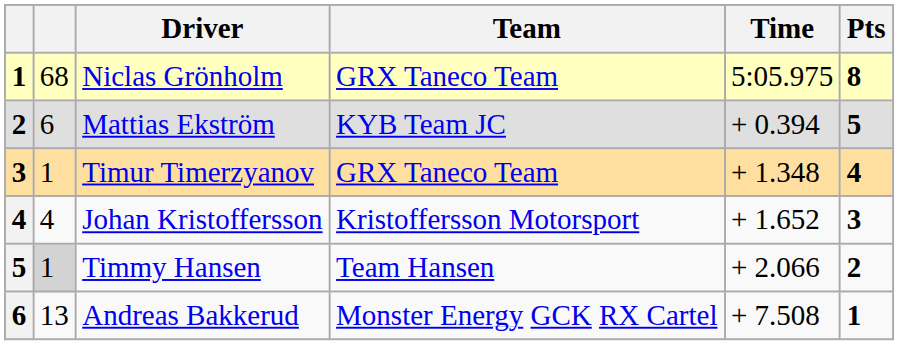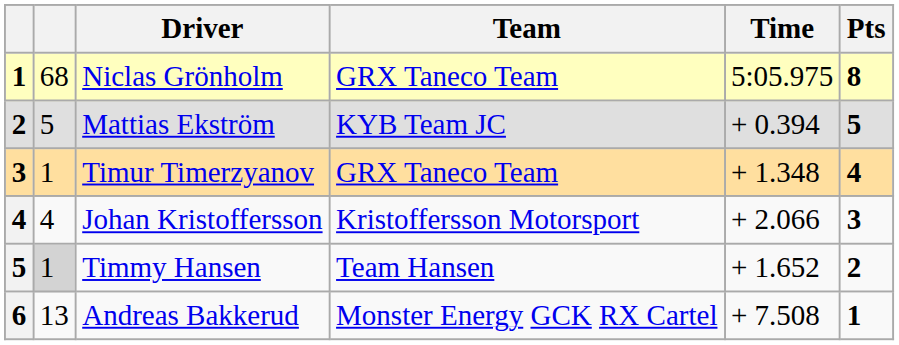 <table class="wikitable" style="font-size:95%">
 <tr>
 <th></th>
 <th></th>
 <th>Driver</th>
 <th>Team</th>
 <th>Time</th>
 <th>Pts</th>
 </tr>
 <tr>
 <th style="background:#ffffbf;">1</th>
 <td style="background:#ffffbf;">68</td>
 <td style="background:#ffffbf;"> <a href='#'>Niclas Grönholm</a></td>
 <td style="background:#ffffbf;"><a href='#'>GRX Taneco Team</a></td>
 <td style="background:#ffffbf;">5:05.975</td>
 <td style="background:#ffffbf;"><strong>8</strong></td>
 </tr>
 <tr>
 <th style="background:#dfdfdf;">2</th>
-<td style="background:#dfdfdf;">6</td>
+<td style="background:#dfdfdf;">5</td>
 <td style="background:#dfdfdf;"> <a href='#'>Mattias Ekström</a></td>
 <td style="background:#dfdfdf;"><a href='#'>KYB Team JC</a></td>
 <td style="background:#dfdfdf;">+ 0.394</td>
 <td style="background:#dfdfdf;"><strong>5</strong></td>
 </tr>
 <tr>
 <th style="background:#ffdf9f;">3</th>
 <td style="background:#ffdf9f;">1</td>
 <td style="background:#ffdf9f;"> <a href='#'>Timur Timerzyanov</a></td>
 <td style="background:#ffdf9f;"><a href='#'>GRX Taneco Team</a></td>
 <td style="background:#ffdf9f;">+ 1.348</td>
 <td style="background:#ffdf9f;"><strong>4</strong></td>
 </tr>
 <tr>
 <th>4</th>
 <td>4</td>
 <td> <a href='#'>Johan Kristoffersson</a></td>
 <td><a href='#'>Kristoffersson Motorsport</a></td>
-<td>+ 1.652</td>
+<td>+ 2.066</td>
 <td><strong>3</strong></td>
 </tr>
 <tr>
 <th>5</th>
 <td style="background: lightgrey;">1</td>
 <td> <a href='#'>Timmy Hansen</a></td>
 <td><a href='#'>Team Hansen</a></td>
-<td>+ 2.066</td>
+<td>+ 1.652</td>
 <td><strong>2</strong></td>
 </tr>
 <tr>
 <th>6</th>
 <td>13</td>
 <td> <a href='#'>Andreas Bakkerud</a></td>
 <td><a href='#'>Monster Energy</a> <a href='#'>GCK</a> <a href='#'>RX Cartel</a></td>
 <td>+ 7.508</td>
 <td><strong>1</strong></td>
 </tr>
 </table>
